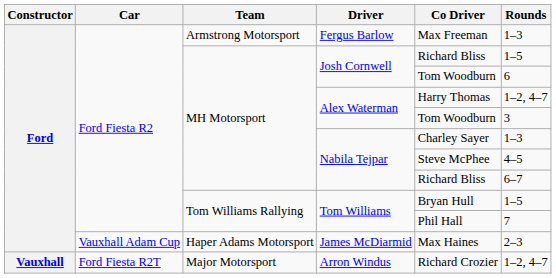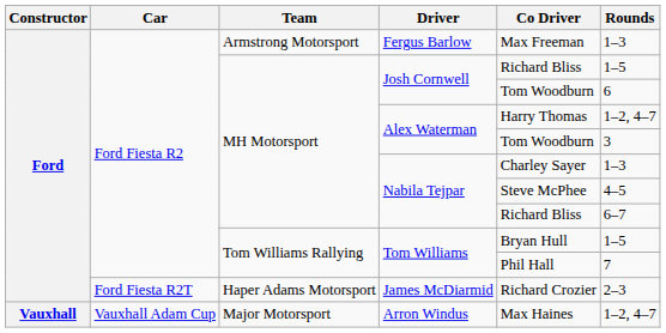 <table class=wikitable style="font-size:85%">
 <tr>
 <th>Constructor</th>
 <th>Car</th>
 <th>Team</th>
 <th>Driver</th>
 <th>Co Driver</th>
 <th>Rounds</th>
 </tr>
 <tr>
 <th rowspan="11"><a href='#'>Ford</a></th>
 <td rowspan="10"><a href='#'>Ford Fiesta R2</a></td>
 <td> Armstrong Motorsport</td>
 <td> <a href='#'>Fergus Barlow</a></td>
 <td> Max Freeman</td>
 <td>1–3</td>
 </tr>
 <tr>
 <td rowspan="7"> MH Motorsport</td>
 <td rowspan="2"> <a href='#'>Josh Cornwell</a></td>
 <td> Richard Bliss</td>
 <td>1–5</td>
 </tr>
 <tr>
 <td> Tom Woodburn</td>
 <td>6</td>
 </tr>
 <tr>
 <td rowspan="2"> <a href='#'>Alex Waterman</a></td>
 <td> Harry Thomas</td>
 <td>1–2, 4–7</td>
 </tr>
 <tr>
 <td> Tom Woodburn</td>
 <td>3</td>
 </tr>
 <tr>
 <td rowspan="3"> <a href='#'>Nabila Tejpar</a></td>
 <td> Charley Sayer</td>
 <td>1–3</td>
 </tr>
 <tr>
 <td> Steve McPhee</td>
 <td>4–5</td>
 </tr>
 <tr>
 <td> Richard Bliss</td>
 <td>6–7</td>
 </tr>
 <tr>
 <td rowspan="2"> Tom Williams Rallying</td>
 <td rowspan="2"> <a href='#'>Tom Williams</a></td>
 <td> Bryan Hull</td>
 <td>1–5</td>
 </tr>
 <tr>
 <td> Phil Hall</td>
 <td>7</td>
 </tr>
 <tr>
-<td><a href='#'>Vauxhall Adam Cup</a></td>
+<td><a href='#'>Ford Fiesta R2T</a></td>
 <td> Haper Adams Motorsport</td>
 <td> <a href='#'>James McDiarmid</a></td>
-<td> Max Haines</td>
+<td> Richard Crozier</td>
 <td>2–3</td>
 </tr>
 <tr>
 <th><a href='#'>Vauxhall</a></th>
-<td><a href='#'>Ford Fiesta R2T</a></td>
+<td><a href='#'>Vauxhall Adam Cup</a></td>
 <td> Major Motorsport</td>
 <td> <a href='#'>Arron Windus</a></td>
-<td> Richard Crozier</td>
+<td> Max Haines</td>
 <td>1–2, 4–7</td>
 </tr>
 </table>
